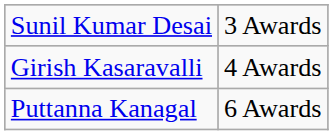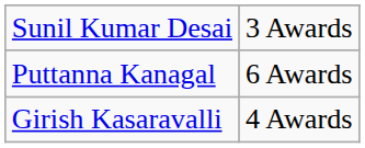 <table class="wikitable sortable">
 <tr>
 <td><a href='#'>Sunil Kumar Desai</a></td>
 <td>3 Awards</td>
 </tr>
 <tr>
+<td><a href='#'>Puttanna Kanagal</a></td>
+<td>6 Awards</td>
+</tr>
+<tr>
 <td><a href='#'>Girish Kasaravalli</a></td>
 <td>4 Awards</td>
 </tr>
-<tr>
-<td><a href='#'>Puttanna Kanagal</a></td>
-<td>6 Awards</td>
-</tr>
 </table>
